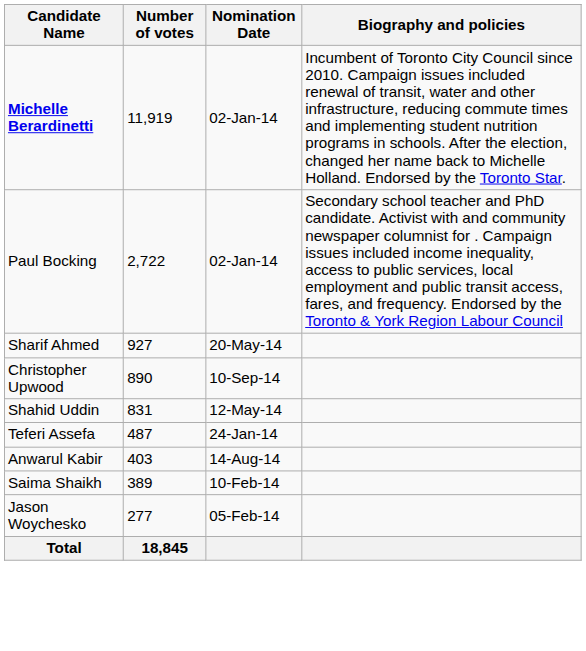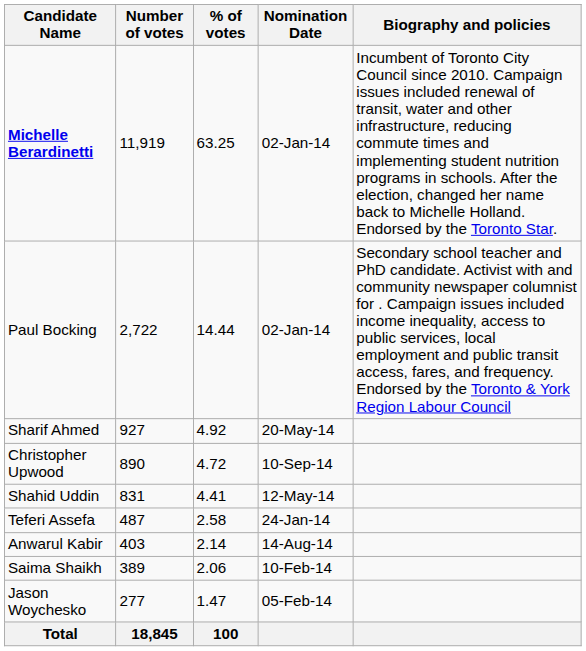 <table class="wikitable">
 <tr>
 <th scope="col" style="width: 150px;">Candidate Name</th>
 <th scope="col" style="width: 100px;">Number of votes</th>
+<th scope="col" style="width: 100px;">% of votes</th>
 <th scope="col" style="width: 100px;">Nomination Date</th>
 <th scope="col" style="width: 500px;">Biography and policies</th>
 </tr>
 <tr>
 <td><strong><a href='#'>Michelle Berardinetti</a></strong></td>
 <td>11,919</td>
+<td>63.25</td>
 <td>02-Jan-14</td>
 <td>Incumbent of Toronto City Council since 2010. Campaign issues included renewal of transit, water and other infrastructure, reducing commute times and implementing student nutrition programs in schools. After the election, changed her name back to Michelle Holland. Endorsed by the <a href='#'>Toronto Star</a>.</td>
 </tr>
 <tr>
 <td>Paul Bocking</td>
 <td>2,722</td>
+<td>14.44</td>
 <td>02-Jan-14</td>
 <td>Secondary school teacher and PhD candidate. Activist with  and community newspaper columnist for . Campaign issues included income inequality, access to public services, local employment and public transit access, fares, and frequency. Endorsed by the <a href='#'>Toronto & York Region Labour Council</a></td>
 </tr>
 <tr>
 <td>Sharif Ahmed</td>
 <td>927</td>
+<td>4.92</td>
 <td>20-May-14</td>
 <td></td>
 </tr>
 <tr>
 <td>Christopher Upwood</td>
 <td>890</td>
+<td>4.72</td>
 <td>10-Sep-14</td>
 <td></td>
 </tr>
 <tr>
 <td>Shahid Uddin</td>
 <td>831</td>
+<td>4.41</td>
 <td>12-May-14</td>
 <td></td>
 </tr>
 <tr>
 <td>Teferi Assefa</td>
 <td>487</td>
+<td>2.58</td>
 <td>24-Jan-14</td>
 <td></td>
 </tr>
 <tr>
 <td>Anwarul Kabir</td>
 <td>403</td>
+<td>2.14</td>
 <td>14-Aug-14</td>
 <td></td>
 </tr>
 <tr>
 <td>Saima Shaikh</td>
 <td>389</td>
+<td>2.06</td>
 <td>10-Feb-14</td>
 <td></td>
 </tr>
 <tr>
 <td>Jason Woychesko</td>
 <td>277</td>
+<td>1.47</td>
 <td>05-Feb-14</td>
 <td></td>
 </tr>
 <tr>
 <th>Total</th>
 <th>18,845</th>
+<th>100</th>
 <th></th>
 <th></th>
 </tr>
 </table>
